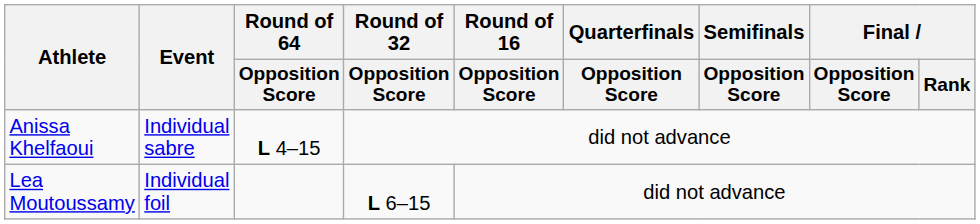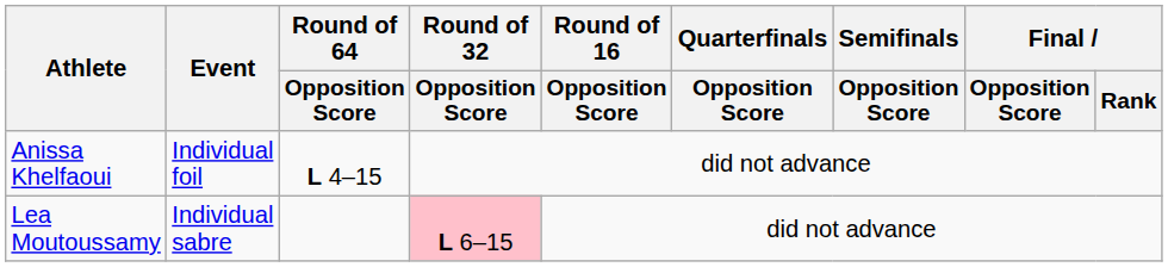 <table class="wikitable" style="font-size:90%;">
 <tr>
 <th rowspan="2">Athlete</th>
 <th rowspan="2">Event</th>
 <th>Round of 64</th>
 <th>Round of 32</th>
 <th>Round of 16</th>
 <th>Quarterfinals</th>
 <th>Semifinals</th>
 <th colspan=2>Final / </th>
 </tr>
 <tr style="font-size:95%">
 <th>Opposition <br> Score</th>
 <th>Opposition <br> Score</th>
 <th>Opposition <br> Score</th>
 <th>Opposition <br> Score</th>
 <th>Opposition <br> Score</th>
 <th>Opposition <br> Score</th>
 <th>Rank</th>
 </tr>
 <tr align=center>
 <td align=left><a href='#'>Anissa Khelfaoui</a></td>
-<td align=left><a href='#'>Individual sabre</a></td>
+<td align=left><a href='#'>Individual foil</a></td>
 <td><br><strong>L</strong> 4–15</td>
 <td colspan=6>did not advance</td>
 </tr>
 <tr align=center>
 <td align=left><a href='#'>Lea Moutoussamy</a></td>
-<td align=left><a href='#'>Individual foil</a></td>
+<td align=left><a href='#'>Individual sabre</a></td>
 <td></td>
-<td><br><strong>L</strong> 6–15</td>
+<td style="background: pink;"><br><strong>L</strong> 6–15</td>
 <td colspan=5>did not advance</td>
 </tr>
 </table>
